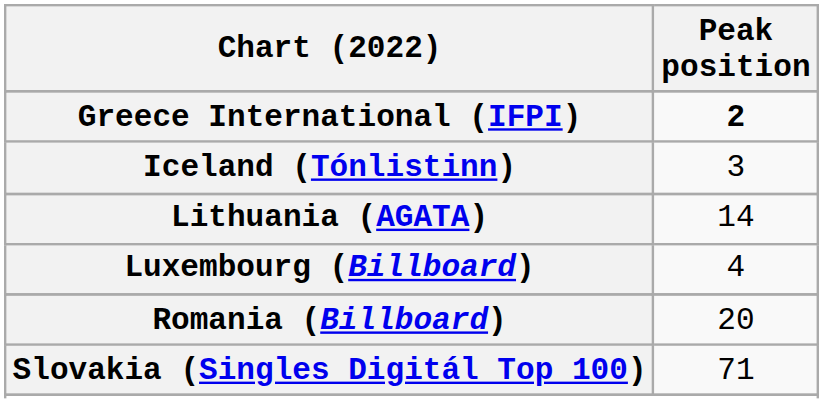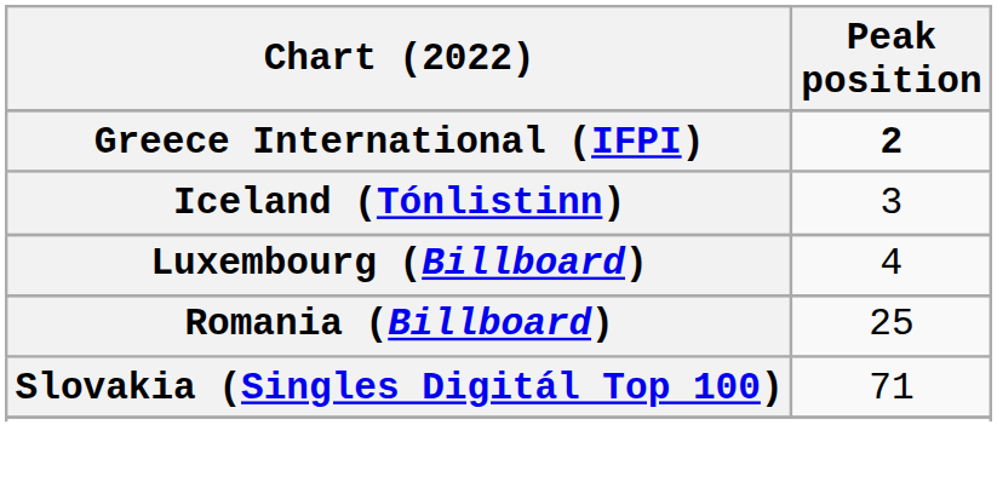 <table class="wikitable sortable plainrowheaders" style="text-align:center">
 <tr>
 <th scope="col">Chart (2022)</th>
 <th scope="col">Peak<br>position</th>
 </tr>
 <tr>
 </tr>
 <tr>
 </tr>
 <tr>
 </tr>
 <tr>
 </tr>
 <tr>
 </tr>
 <tr>
 </tr>
 <tr>
 </tr>
 <tr>
 <th scope="row">Greece International (<a href='#'>IFPI</a>)</th>
 <td><strong>2</strong></td>
 </tr>
 <tr>
 <th scope="row">Iceland (<a href='#'>Tónlistinn</a>)</th>
 <td>3</td>
 </tr>
 <tr>
 </tr>
 <tr>
 </tr>
 <tr>
-<th scope="row">Lithuania (<a href='#'>AGATA</a>)</th>
-<td>14</td>
-</tr>
-<tr>
 <th scope="row">Luxembourg (<em><a href='#'>Billboard</a></em>)</th>
 <td>4</td>
 </tr>
 <tr>
 </tr>
 <tr>
 </tr>
 <tr>
 </tr>
 <tr>
 <th scope="row">Romania (<em><a href='#'>Billboard</a></em>)</th>
-<td>20</td>
+<td>25</td>
 </tr>
 <tr>
 <th scope="row">Slovakia (<a href='#'>Singles Digitál Top 100</a>)</th>
 <td>71</td>
 </tr>
 <tr>
 </tr>
 <tr>
 </tr>
 <tr>
 </tr>
 <tr>
 </tr>
 <tr>
 </tr>
 <tr>
 </tr>
 <tr>
 </tr>
 <tr>
 </tr>
 <tr>
 </tr>
 </table>
